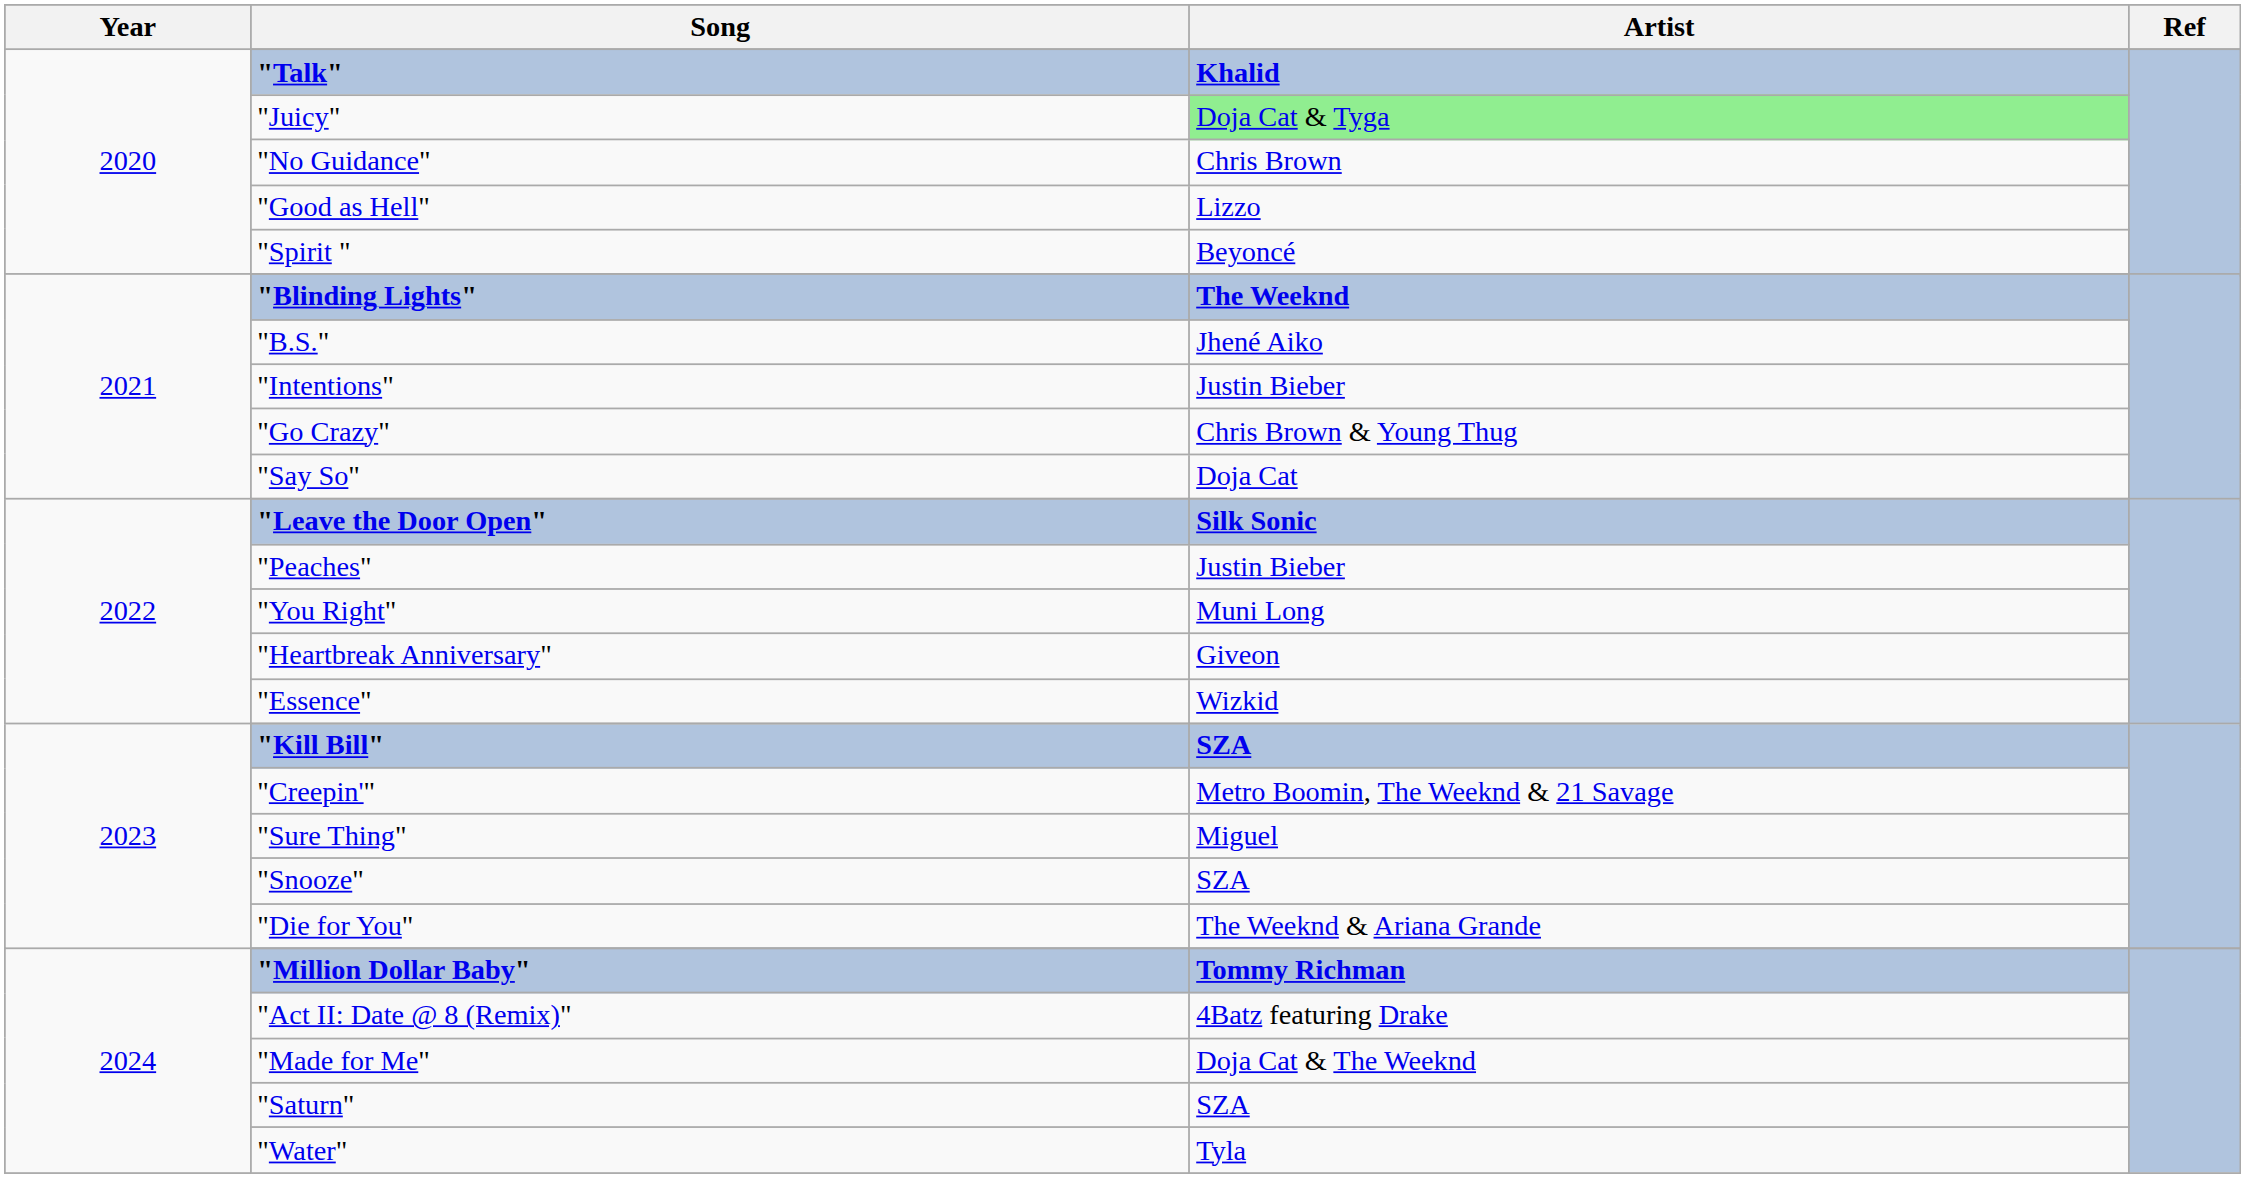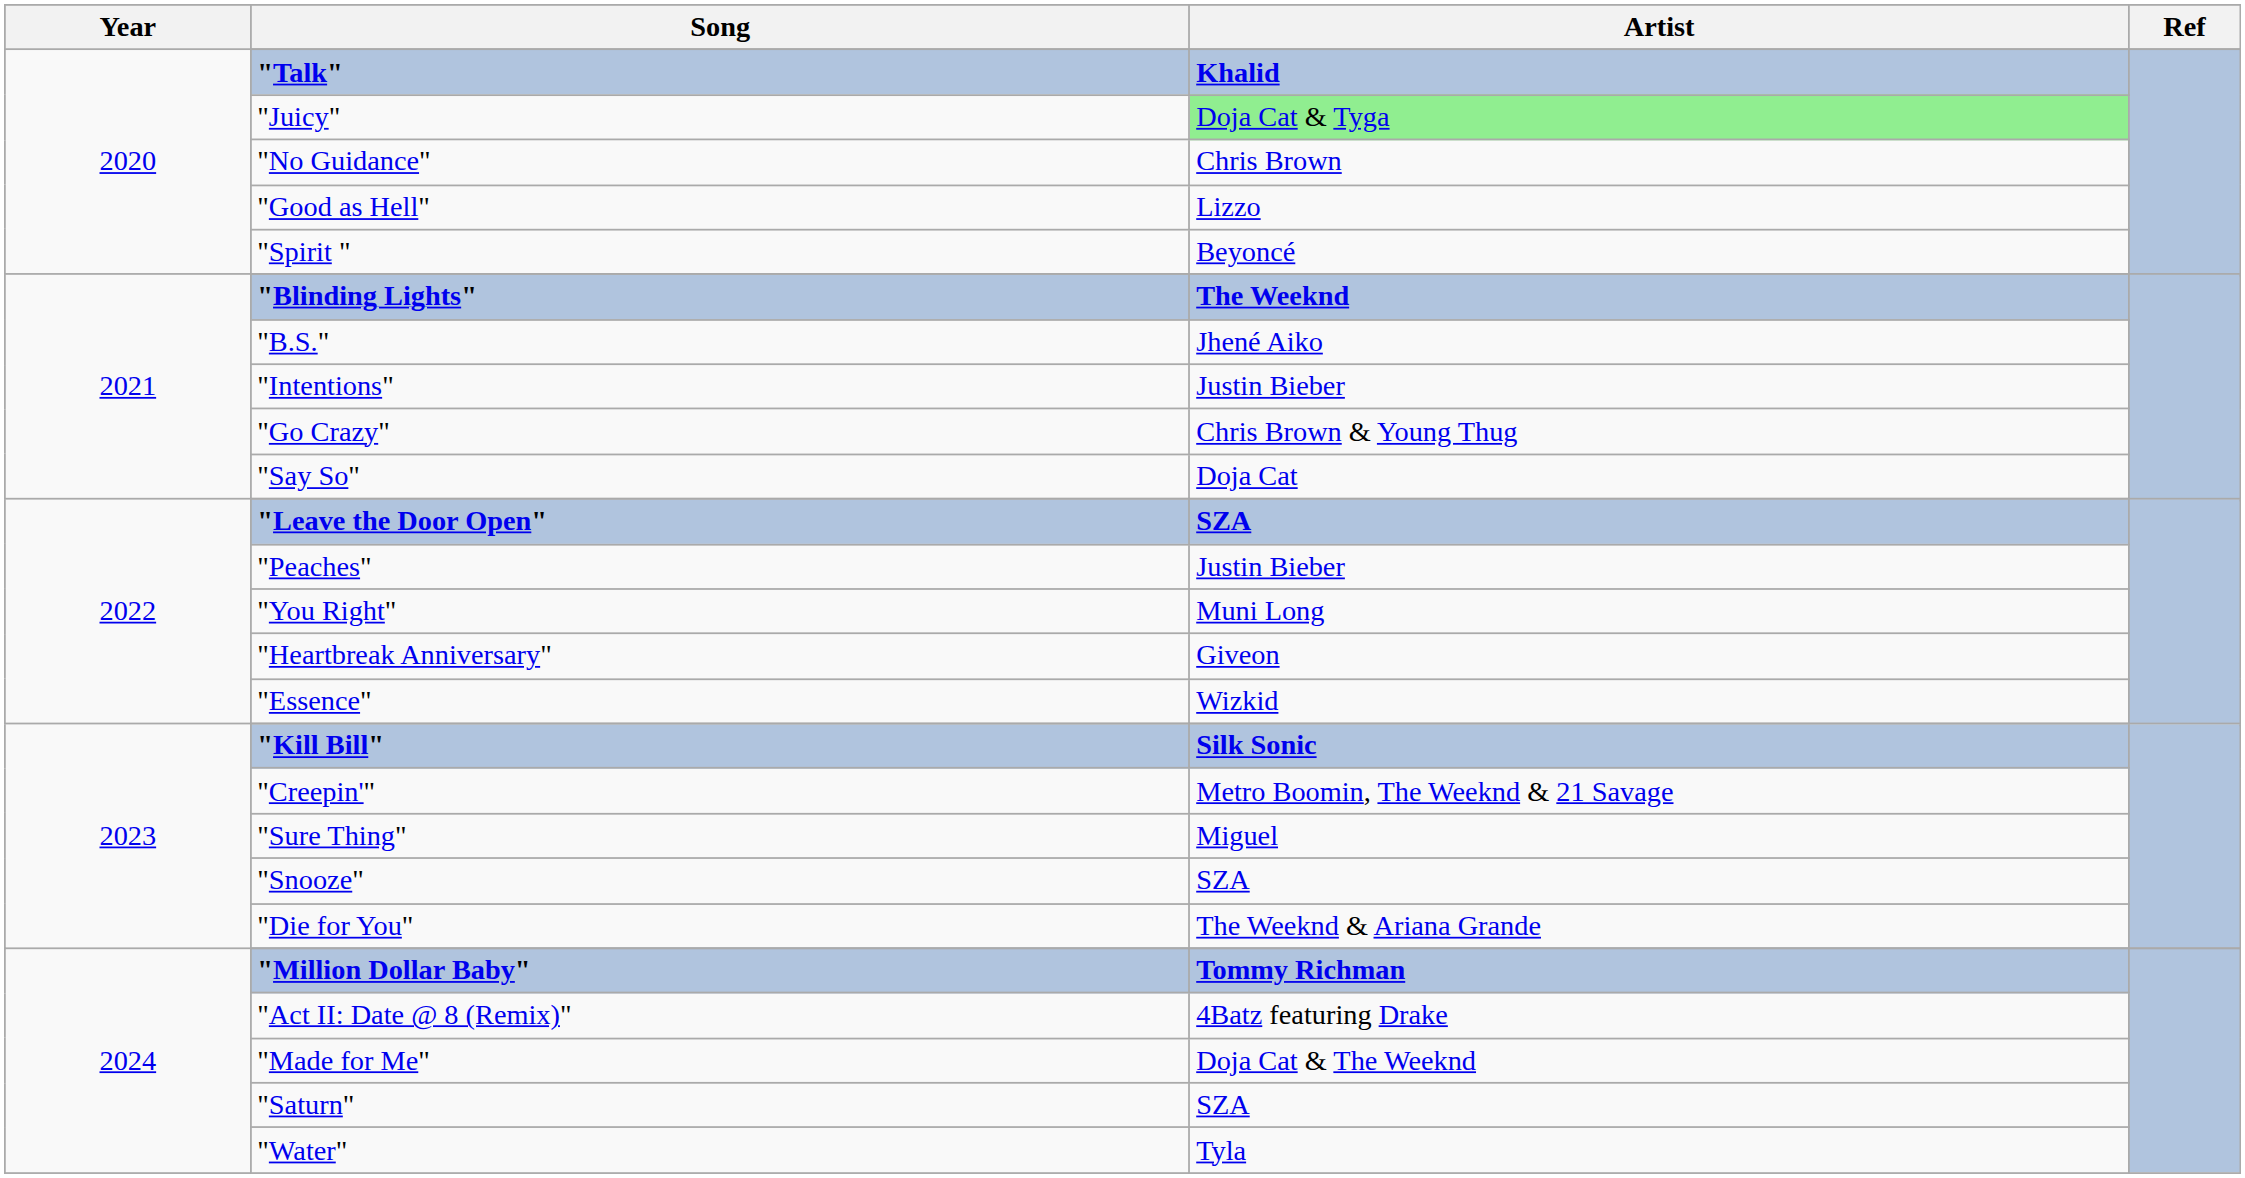 <table class="wikitable" style="width:100%;">
 <tr style="background:#bebebe;">
 <th style="width:11%;">Year</th>
 <th style="width:42%;">Song</th>
 <th style="width:42%;">Artist</th>
 <th style="width:5%;">Ref</th>
 </tr>
 <tr>
 <td rowspan="6" align="center"><a href='#'>2020</a></td>
 </tr>
 <tr style="background:#B0C4DE">
 <td><strong>"<a href='#'>Talk</a>"</strong></td>
 <td><strong><a href='#'>Khalid</a></strong></td>
 <td rowspan="6" align="center"></td>
 </tr>
 <tr>
 <td>"<a href='#'>Juicy</a>"</td>
 <td style="background: lightgreen;"><a href='#'>Doja Cat</a> & <a href='#'>Tyga</a></td>
 </tr>
 <tr>
 <td>"<a href='#'>No Guidance</a>"</td>
 <td><a href='#'>Chris Brown</a> </td>
 </tr>
 <tr>
 <td>"<a href='#'>Good as Hell</a>"</td>
 <td><a href='#'>Lizzo</a></td>
 </tr>
 <tr>
 <td>"<a href='#'>Spirit</a> "</td>
 <td><a href='#'>Beyoncé</a></td>
 </tr>
 <tr>
 <td rowspan="6" align="center"><a href='#'>2021</a></td>
 </tr>
 <tr style="background:#B0C4DE">
 <td><strong>"<a href='#'>Blinding Lights</a>"</strong></td>
 <td><strong><a href='#'>The Weeknd</a></strong></td>
 <td rowspan="6" align="center"></td>
 </tr>
 <tr>
 <td>"<a href='#'>B.S.</a>"</td>
 <td><a href='#'>Jhené Aiko</a> </td>
 </tr>
 <tr>
 <td>"<a href='#'>Intentions</a>"</td>
 <td><a href='#'>Justin Bieber</a> </td>
 </tr>
 <tr>
 <td>"<a href='#'>Go Crazy</a>"</td>
 <td><a href='#'>Chris Brown</a> & <a href='#'>Young Thug</a></td>
 </tr>
 <tr>
 <td>"<a href='#'>Say So</a>"</td>
 <td><a href='#'>Doja Cat</a></td>
 </tr>
 <tr>
 <td rowspan="6" align="center"><a href='#'>2022</a></td>
 </tr>
 <tr style="background:#B0C4DE">
 <td><strong>"<a href='#'>Leave the Door Open</a>"</strong></td>
-<td><strong><a href='#'>Silk Sonic</a></strong></td>
+<td><strong><a href='#'>SZA</a></strong></td>
 <td rowspan="6" align="center"></td>
 </tr>
 <tr>
 <td>"<a href='#'>Peaches</a>"</td>
 <td><a href='#'>Justin Bieber</a> </td>
 </tr>
 <tr>
 <td>"<a href='#'>You Right</a>"</td>
 <td><a href='#'>Muni Long</a></td>
 </tr>
 <tr>
 <td>"<a href='#'>Heartbreak Anniversary</a>"</td>
 <td><a href='#'>Giveon</a></td>
 </tr>
 <tr>
 <td>"<a href='#'>Essence</a>"</td>
 <td><a href='#'>Wizkid</a> </td>
 </tr>
 <tr>
 <td rowspan="6" align="center"><a href='#'>2023</a></td>
 </tr>
 <tr style="background:#B0C4DE">
 <td><strong>"<a href='#'>Kill Bill</a>"</strong></td>
-<td><strong><a href='#'>SZA</a></strong></td>
+<td><strong><a href='#'>Silk Sonic</a></strong></td>
 <td rowspan="5"></td>
 </tr>
 <tr>
 <td>"<a href='#'>Creepin'</a>"</td>
 <td><a href='#'>Metro Boomin</a>, <a href='#'>The Weeknd</a> & <a href='#'>21 Savage</a></td>
 </tr>
 <tr>
 <td>"<a href='#'>Sure Thing</a>"</td>
 <td><a href='#'>Miguel</a></td>
 </tr>
 <tr>
 <td>"<a href='#'>Snooze</a>"</td>
 <td><a href='#'>SZA</a></td>
 </tr>
 <tr>
 <td>"<a href='#'>Die for You</a>"</td>
 <td><a href='#'>The Weeknd</a> & <a href='#'>Ariana Grande</a></td>
 </tr>
 <tr>
 <td rowspan="6" align="center"><a href='#'>2024</a></td>
 </tr>
 <tr style="background:#B0C4DE">
 <td><strong>"<a href='#'>Million Dollar Baby</a>"</strong></td>
 <td><strong><a href='#'>Tommy Richman</a></strong></td>
 <td rowspan="5"></td>
 </tr>
 <tr>
 <td>"<a href='#'>Act II: Date @ 8 (Remix)</a>"</td>
 <td><a href='#'>4Batz</a> featuring <a href='#'>Drake</a></td>
 </tr>
 <tr>
 <td>"<a href='#'>Made for Me</a>"</td>
 <td><a href='#'>Doja Cat</a> & <a href='#'>The Weeknd</a></td>
 </tr>
 <tr>
 <td>"<a href='#'>Saturn</a>"</td>
 <td><a href='#'>SZA</a></td>
 </tr>
 <tr>
 <td>"<a href='#'>Water</a>"</td>
 <td><a href='#'>Tyla</a></td>
 </tr>
 </table>
